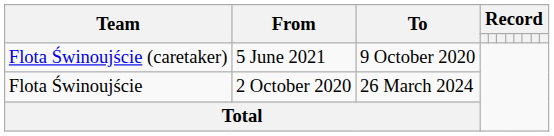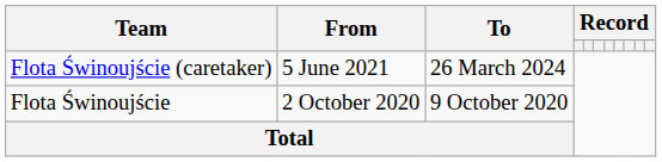 <table class="wikitable" style="text-align: center;">
 <tr>
 <th rowspan="2">Team</th>
 <th rowspan="2">From</th>
 <th rowspan="2">To</th>
 <th colspan="8">Record</th>
 </tr>
 <tr>
 <th></th>
 <th></th>
 <th></th>
 <th></th>
 <th></th>
 <th></th>
 <th></th>
 <th></th>
 </tr>
 <tr>
 <td align=left><a href='#'>Flota Świnoujście</a> (caretaker)</td>
 <td align=left>5 June 2021</td>
-<td align=left>9 October 2020<br></td>
+<td align=left>26 March 2024<br></td>
 </tr>
 <tr>
 <td align=left>Flota Świnoujście</td>
 <td align=left>2 October 2020</td>
-<td align=left>26 March 2024<br></td>
+<td align=left>9 October 2020<br></td>
 </tr>
 <tr>
 <th colspan="3">Total<br></th>
 </tr>
 </table>
